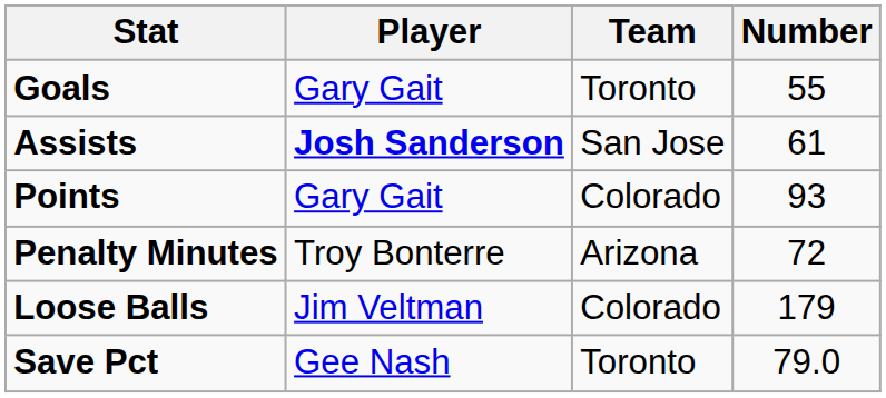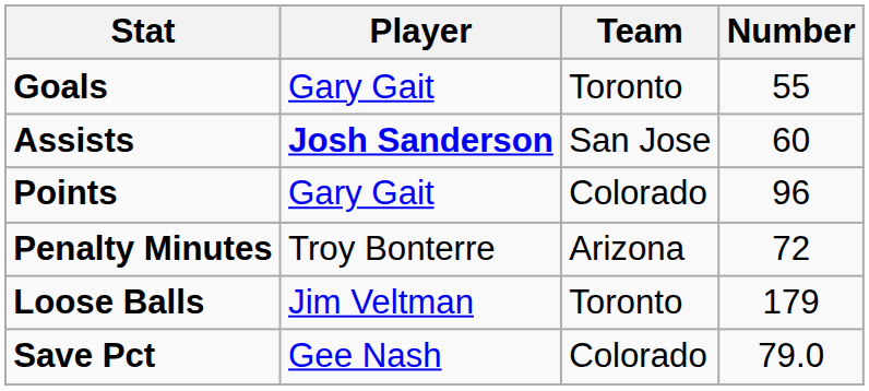 <table class="wikitable">
 <tr>
 <th>Stat</th>
 <th>Player</th>
 <th>Team</th>
 <th>Number</th>
 </tr>
 <tr>
 <td><strong>Goals</strong></td>
 <td><a href='#'>Gary Gait</a></td>
 <td>Toronto</td>
 <td align="center">55</td>
 </tr>
 <tr>
 <td><strong>Assists</strong></td>
 <td><strong><a href='#'>Josh Sanderson</a></strong></td>
 <td>San Jose</td>
-<td align="center">61</td>
+<td align="center">60</td>
 </tr>
 <tr>
 <td><strong>Points</strong></td>
 <td><a href='#'>Gary Gait</a></td>
 <td>Colorado</td>
-<td align="center">93</td>
+<td align="center">96</td>
 </tr>
 <tr>
 <td><strong>Penalty Minutes</strong></td>
 <td>Troy Bonterre</td>
 <td>Arizona</td>
 <td align="center">72</td>
 </tr>
 <tr>
 <td><strong>Loose Balls</strong></td>
 <td><a href='#'>Jim Veltman</a></td>
-<td>Colorado</td>
+<td>Toronto</td>
 <td align="center">179</td>
 </tr>
 <tr>
 <td><strong>Save Pct</strong></td>
 <td><a href='#'>Gee Nash</a></td>
-<td>Toronto</td>
+<td>Colorado</td>
 <td align="center">79.0</td>
 </tr>
 </table>
